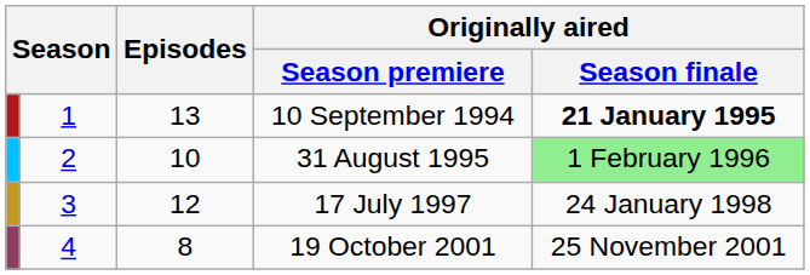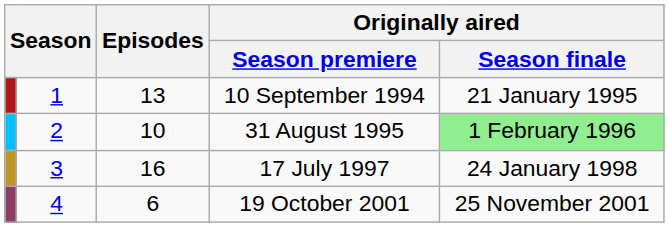 <table class="wikitable">
 <tr>
 <th colspan="2" rowspan="2" style="width:10px;">Season</th>
 <th rowspan="2" style="width:50px;">Episodes</th>
 <th colspan="2" style="width:311px;">Originally aired</th>
 </tr>
 <tr>
 <th><a href='#'>Season premiere</a></th>
 <th><a href='#'>Season finale</a></th>
 </tr>
 <tr>
 <td style="width:1px; background:#B11618; height:10px;"></td>
 <td style="text-align:center;"><a href='#'>1</a></td>
 <td style="text-align:center;">13</td>
 <td style="text-align:center;">10 September 1994</td>
-<td style="text-align:center;"><strong>21 January 1995</strong></td>
+<td style="text-align:center;">21 January 1995</td>
 </tr>
 <tr>
 <td style="background:#00bfff; height:10px;"></td>
 <td style="text-align:center;"><a href='#'>2</a></td>
 <td style="text-align:center;">10</td>
 <td style="text-align:center;">31 August 1995</td>
 <td style="background: lightgreen; text-align:center;">1 February 1996</td>
 </tr>
 <tr>
 <td style="background:#c09725; height:10px;"></td>
 <td style="text-align:center;"><a href='#'>3</a></td>
-<td style="text-align:center;">12</td>
+<td style="text-align:center;">16</td>
 <td style="text-align:center;">17 July 1997</td>
 <td style="text-align:center;">24 January 1998</td>
 </tr>
 <tr>
 <td style="background:#8D3D63; height:10px;"></td>
 <td style="text-align:center;"><a href='#'>4</a></td>
-<td style="text-align:center;">8</td>
+<td style="text-align:center;">6</td>
 <td style="text-align:center;">19 October 2001</td>
 <td style="text-align:center;">25 November 2001</td>
 </tr>
 </table>
